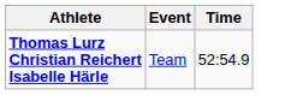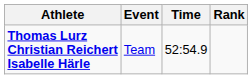 <table class="wikitable" style="font-size:90%;">
 <tr>
 <th>Athlete</th>
 <th>Event</th>
 <th>Time</th>
+<th>Rank</th>
 </tr>
 <tr align=center>
 <td align=left><strong><a href='#'>Thomas Lurz</a></strong><br><strong><a href='#'>Christian Reichert</a></strong><br><strong><a href='#'>Isabelle Härle</a></strong></td>
 <td align=left><a href='#'>Team</a></td>
 <td>52:54.9</td>
+<td></td>
 </tr>
 </table>
